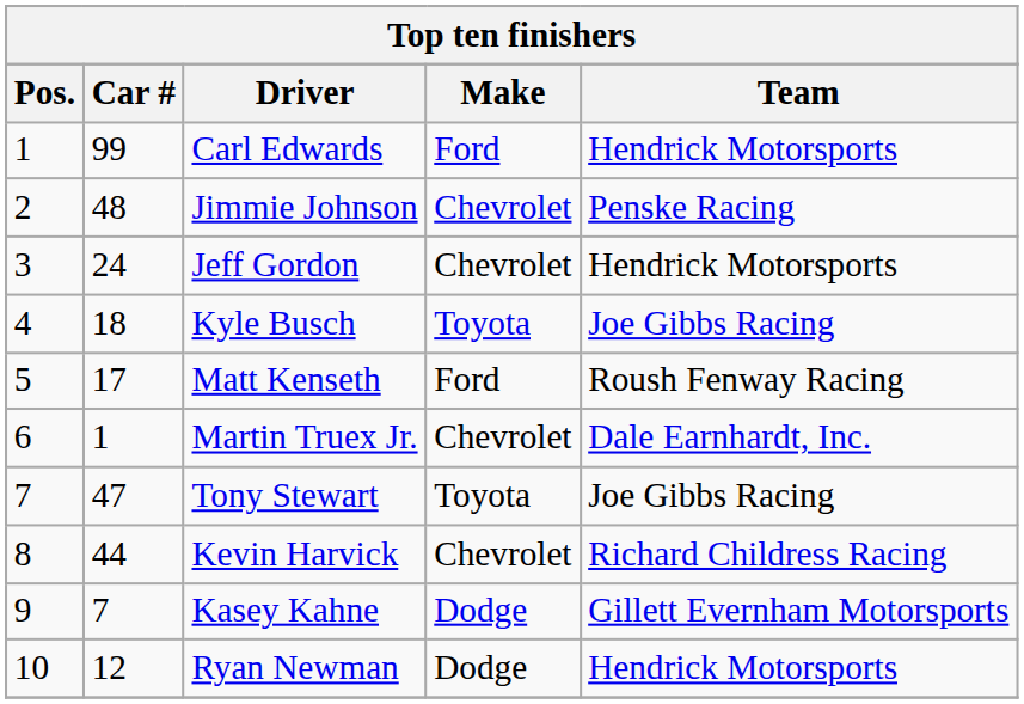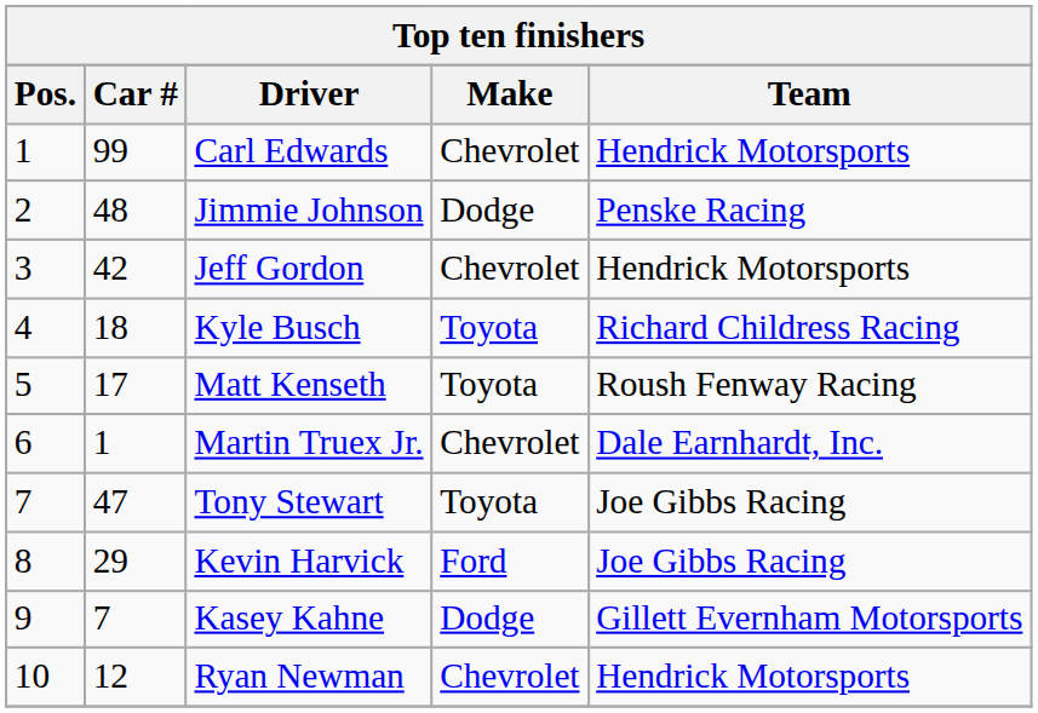 <table class="wikitable" style="font-size: 90%;">
 <tr>
 <th colspan=9>Top ten finishers</th>
 </tr>
 <tr>
 </tr>
 <tr>
 <th>Pos.</th>
 <th>Car #</th>
 <th>Driver</th>
 <th>Make</th>
 <th>Team</th>
 </tr>
 <tr>
 <td>1</td>
 <td>99</td>
 <td><a href='#'>Carl Edwards</a></td>
-<td><a href='#'>Ford</a></td>
+<td>Chevrolet</td>
 <td><a href='#'>Hendrick Motorsports</a></td>
 </tr>
 <tr>
 <td>2</td>
 <td>48</td>
 <td><a href='#'>Jimmie Johnson</a></td>
-<td><a href='#'>Chevrolet</a></td>
+<td>Dodge</td>
 <td><a href='#'>Penske Racing</a></td>
 </tr>
 <tr>
 <td>3</td>
-<td>24</td>
+<td>42</td>
 <td><a href='#'>Jeff Gordon</a></td>
 <td>Chevrolet</td>
 <td>Hendrick Motorsports</td>
 </tr>
 <tr>
 <td>4</td>
 <td>18</td>
 <td><a href='#'>Kyle Busch</a></td>
 <td><a href='#'>Toyota</a></td>
-<td><a href='#'>Joe Gibbs Racing</a></td>
+<td><a href='#'>Richard Childress Racing</a></td>
 </tr>
 <tr>
 <td>5</td>
 <td>17</td>
 <td><a href='#'>Matt Kenseth</a></td>
-<td>Ford</td>
+<td>Toyota</td>
 <td>Roush Fenway Racing</td>
 </tr>
 <tr>
 <td>6</td>
 <td>1</td>
 <td><a href='#'>Martin Truex Jr.</a></td>
 <td>Chevrolet</td>
 <td><a href='#'>Dale Earnhardt, Inc.</a></td>
 </tr>
 <tr>
 <td>7</td>
 <td>47</td>
 <td><a href='#'>Tony Stewart</a></td>
 <td>Toyota</td>
 <td>Joe Gibbs Racing</td>
 </tr>
 <tr>
 <td>8</td>
-<td>44</td>
+<td>29</td>
 <td><a href='#'>Kevin Harvick</a></td>
-<td>Chevrolet</td>
-<td><a href='#'>Richard Childress Racing</a></td>
+<td><a href='#'>Ford</a></td>
+<td><a href='#'>Joe Gibbs Racing</a></td>
 </tr>
 <tr>
 <td>9</td>
 <td>7</td>
 <td><a href='#'>Kasey Kahne</a></td>
 <td><a href='#'>Dodge</a></td>
 <td><a href='#'>Gillett Evernham Motorsports</a></td>
 </tr>
 <tr>
 <td>10</td>
 <td>12</td>
 <td><a href='#'>Ryan Newman</a></td>
-<td>Dodge</td>
+<td><a href='#'>Chevrolet</a></td>
 <td><a href='#'>Hendrick Motorsports</a></td>
 </tr>
 <tr>
 </tr>
 </table>
